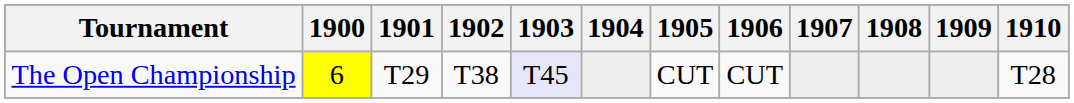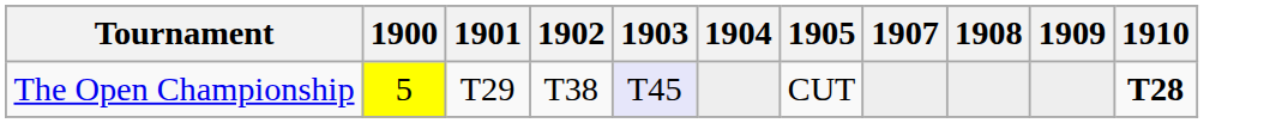 <table class="wikitable" style="font-size:95%;text-align:center;">
 <tr>
 <th>Tournament</th>
 <th>1900</th>
 <th>1901</th>
 <th>1902</th>
 <th>1903</th>
 <th>1904</th>
 <th>1905</th>
-<th>1906</th>
 <th>1907</th>
 <th>1908</th>
 <th>1909</th>
 <th>1910</th>
 </tr>
 <tr>
 <td align=left><a href='#'>The Open Championship</a></td>
-<td style="background:yellow;">6</td>
+<td style="background:yellow;">5</td>
 <td>T29</td>
 <td>T38</td>
 <td style="background: lavender;">T45</td>
 <td style="background:#eeeeee;"></td>
 <td>CUT</td>
-<td>CUT</td>
 <td style="background:#eeeeee;"></td>
 <td style="background:#eeeeee;"></td>
 <td style="background:#eeeeee;"></td>
-<td>T28</td>
+<td><strong>T28</strong></td>
 </tr>
 </table>
